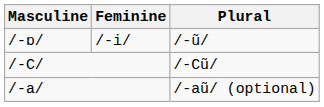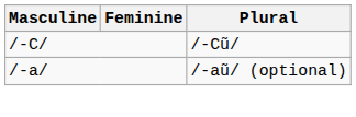 <table class="wikitable">
 <tr>
 <th>Masculine</th>
 <th>Feminine</th>
 <th>Plural</th>
-</tr>
-<tr>
-<td>/-ɒ/</td>
-<td>/-i/</td>
-<td>/-ũ/</td>
 </tr>
 <tr>
 <td colspan="2">/-C/</td>
 <td>/-Cũ/</td>
 </tr>
 <tr>
 <td colspan="2">/-a/</td>
 <td>/-aũ/ (optional)</td>
 </tr>
 </table>
